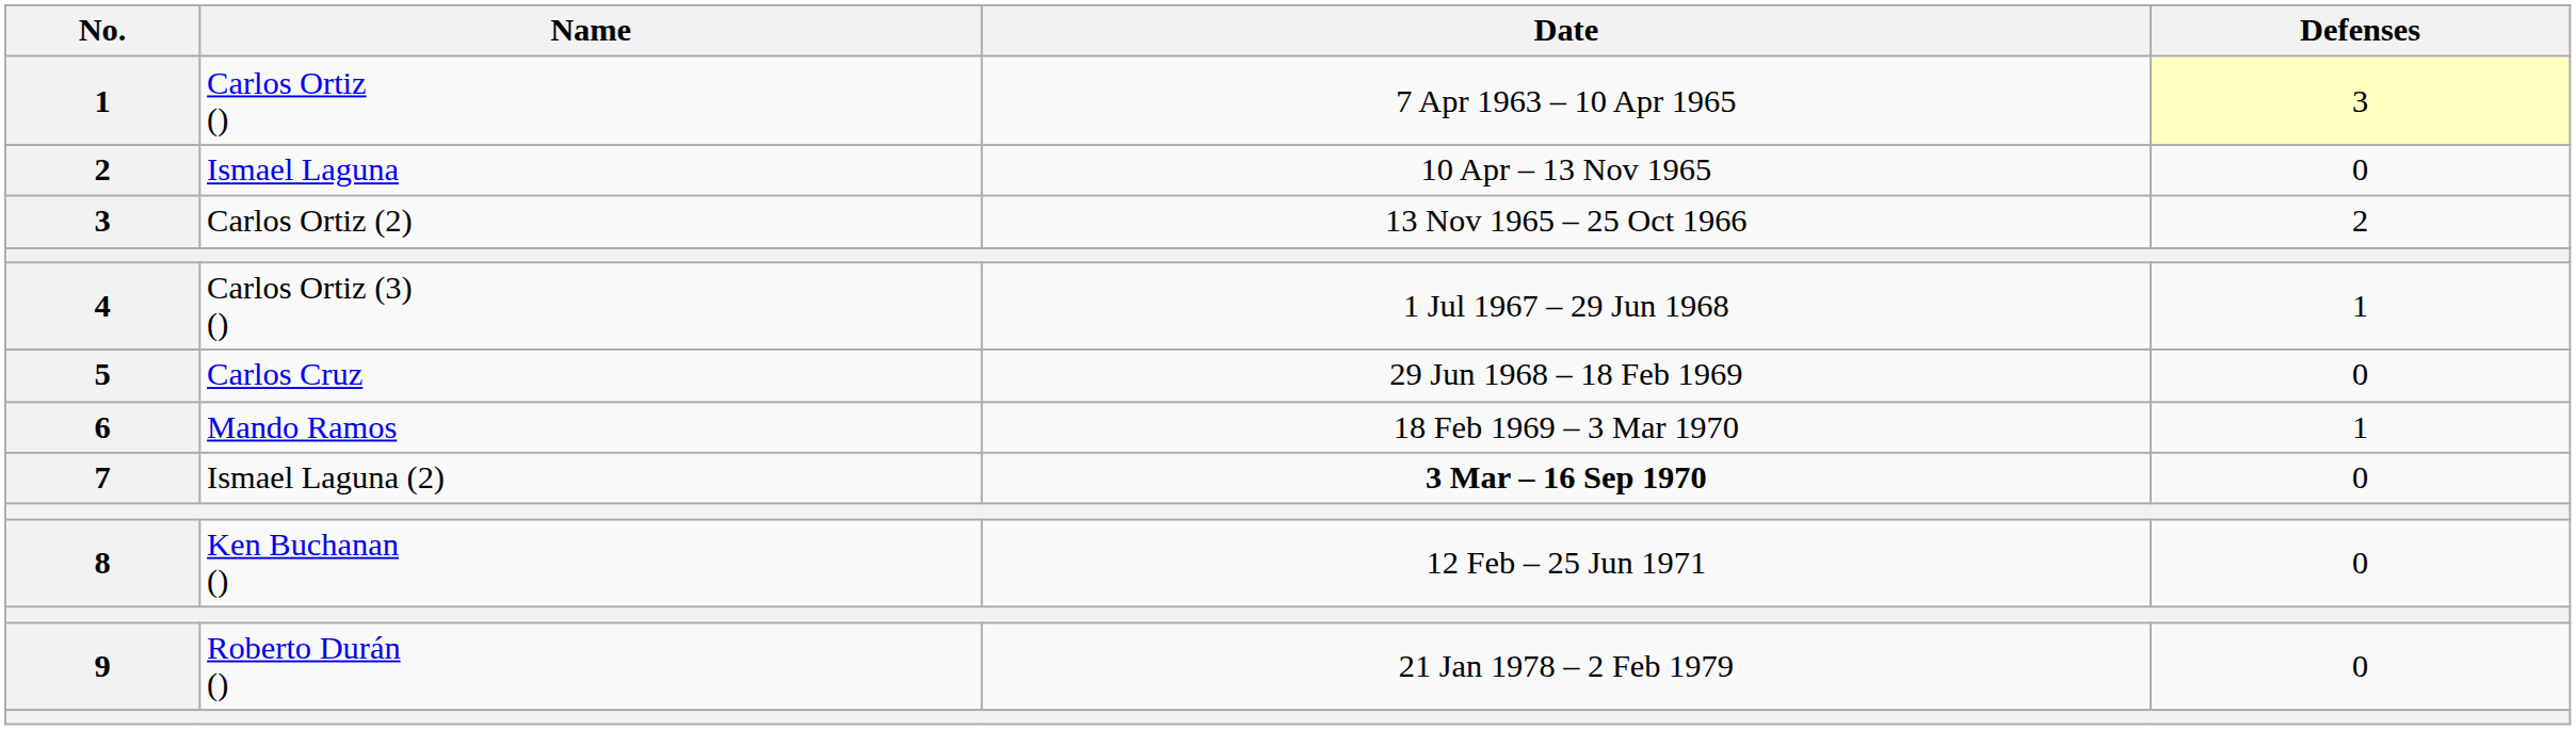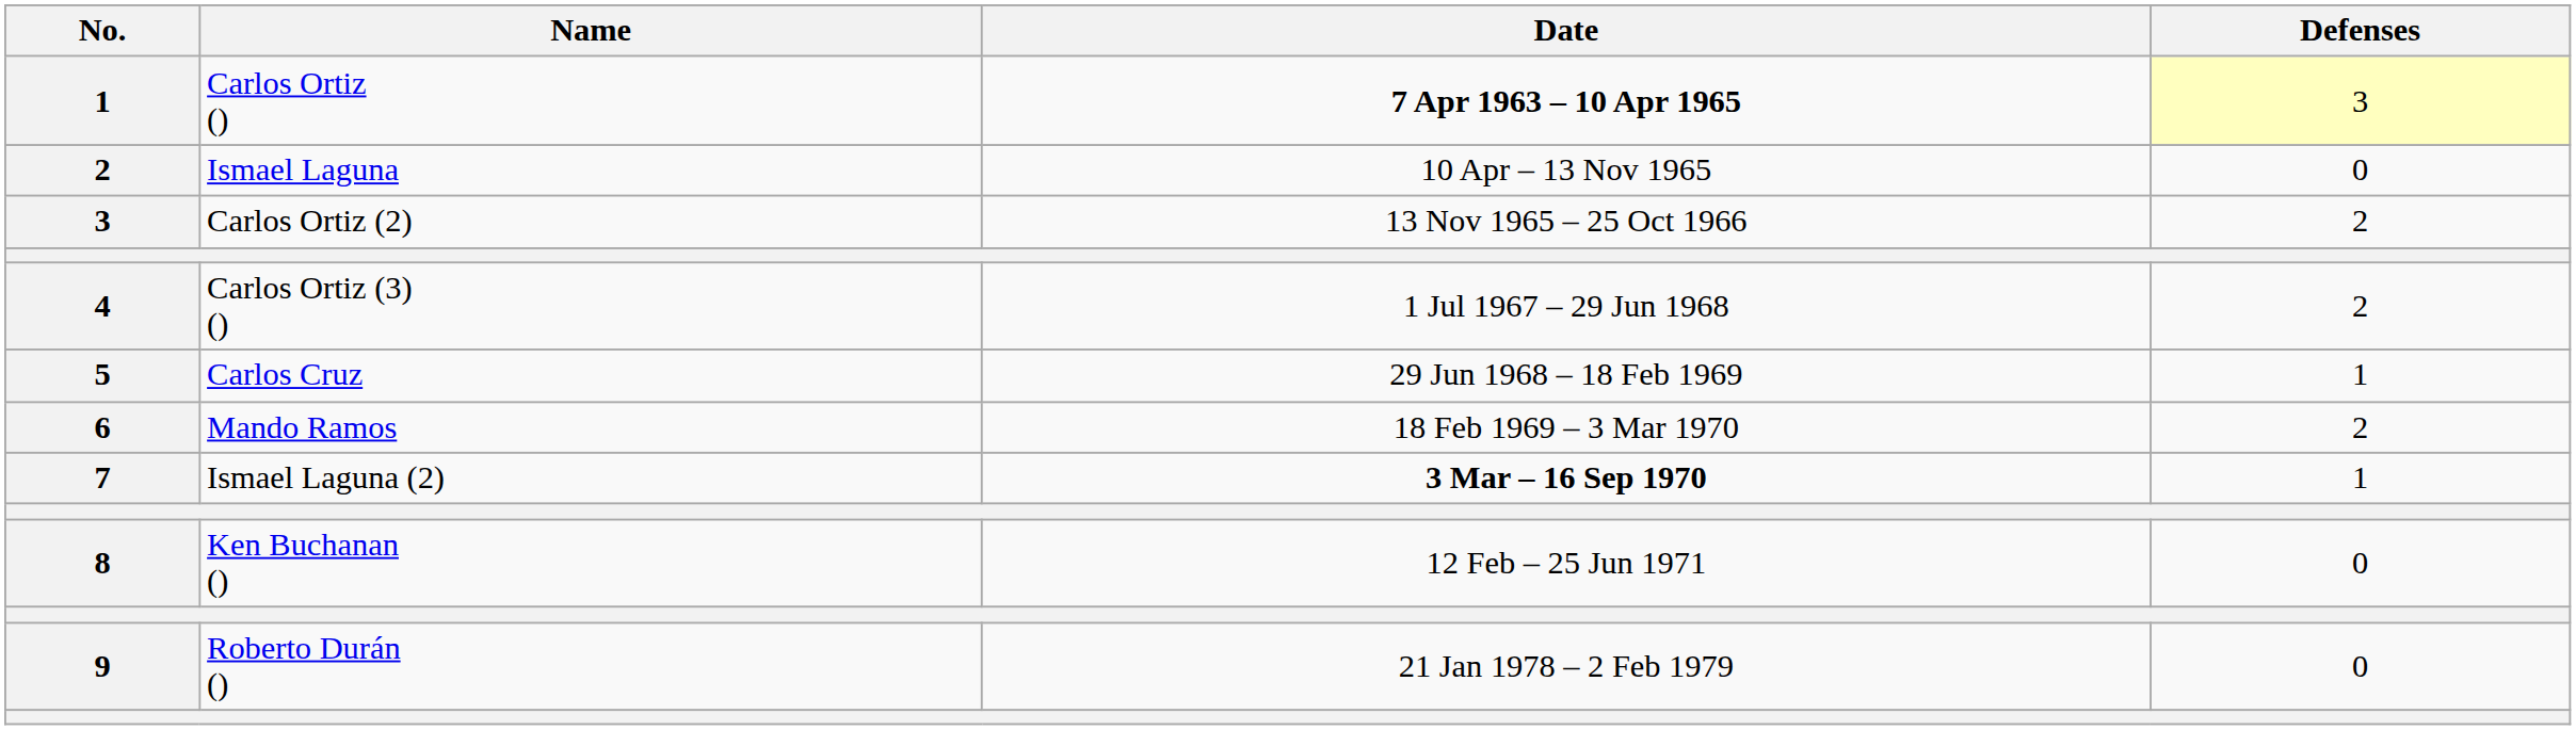 <table class="wikitable sortable" style="width:80%">
 <tr>
 <th>No.</th>
 <th>Name</th>
 <th>Date</th>
 <th>Defenses</th>
 </tr>
 <tr>
 <th>1</th>
 <td align="left"><a href='#'>Carlos Ortiz</a><br>()</td>
-<td align="center">7 Apr 1963 – 10 Apr 1965</td>
+<td align="center"><strong>7 Apr 1963 – 10 Apr 1965</strong></td>
 <td style="background:#ffffbf; text-align:center">3</td>
 </tr>
 <tr>
 <th>2</th>
 <td align="left"><a href='#'>Ismael Laguna</a></td>
 <td align="center">10 Apr – 13 Nov 1965</td>
 <td align="center">0</td>
 </tr>
 <tr>
 <th>3</th>
 <td align="left">Carlos Ortiz (2)</td>
 <td style="text-align:center;">13 Nov 1965 – 25 Oct 1966</td>
 <td style="text-align:center;">2</td>
 </tr>
 <tr align=center>
 <th colspan=4></th>
 </tr>
 <tr>
 <th>4</th>
 <td align="left">Carlos Ortiz (3)<br>()</td>
 <td style="text-align:center;">1 Jul 1967 – 29 Jun 1968</td>
-<td style="text-align:center;">1</td>
+<td style="text-align:center;">2</td>
 </tr>
 <tr>
 <th>5</th>
 <td align="left"><a href='#'>Carlos Cruz</a></td>
 <td align="center">29 Jun 1968 – 18 Feb 1969</td>
-<td align="center">0</td>
+<td align="center">1</td>
 </tr>
 <tr>
 <th>6</th>
 <td align="left"><a href='#'>Mando Ramos</a></td>
 <td align="center">18 Feb 1969 – 3 Mar 1970</td>
-<td align="center">1</td>
+<td align="center">2</td>
 </tr>
 <tr>
 <th>7</th>
 <td align="left">Ismael Laguna (2)</td>
 <td align="center"><strong>3 Mar – 16 Sep 1970</strong></td>
-<td align="center">0</td>
+<td align="center">1</td>
 </tr>
 <tr align=center>
 <th colspan=4></th>
 </tr>
 <tr>
 <th>8</th>
 <td align="left"><a href='#'>Ken Buchanan</a><br>()</td>
 <td align="center">12 Feb – 25 Jun 1971</td>
 <td align="center">0</td>
 </tr>
 <tr align=center>
 <th colspan=4></th>
 </tr>
 <tr>
 <th>9</th>
 <td align="left"><a href='#'>Roberto Durán</a><br>()</td>
 <td align="center">21 Jan 1978 – 2 Feb 1979</td>
 <td align="center">0</td>
 </tr>
 <tr align=center>
 <th colspan=4></th>
 </tr>
 </table>
